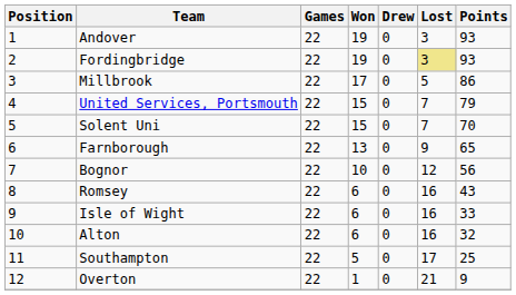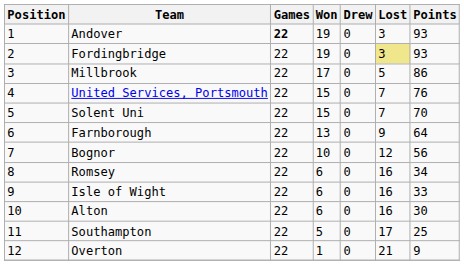 <table class="wikitable">
 <tr>
 <th>Position</th>
 <th>Team</th>
 <th>Games</th>
 <th>Won</th>
 <th>Drew</th>
 <th>Lost</th>
 <th>Points</th>
 </tr>
 <tr>
 <td>1</td>
 <td>Andover</td>
-<td>22</td>
+<td><strong>22</strong></td>
 <td>19</td>
 <td>0</td>
 <td>3</td>
 <td>93</td>
 </tr>
 <tr>
 <td>2</td>
 <td>Fordingbridge</td>
 <td>22</td>
 <td>19</td>
 <td>0</td>
 <td style="background: khaki;">3</td>
 <td>93</td>
 </tr>
 <tr>
 <td>3</td>
 <td>Millbrook</td>
 <td>22</td>
 <td>17</td>
 <td>0</td>
 <td>5</td>
 <td>86</td>
 </tr>
 <tr>
 <td>4</td>
 <td><a href='#'>United Services, Portsmouth</a></td>
 <td>22</td>
 <td>15</td>
 <td>0</td>
 <td>7</td>
-<td>79</td>
+<td>76</td>
 </tr>
 <tr>
 <td>5</td>
 <td>Solent Uni</td>
 <td>22</td>
 <td>15</td>
 <td>0</td>
 <td>7</td>
 <td>70</td>
 </tr>
 <tr>
 <td>6</td>
 <td>Farnborough</td>
 <td>22</td>
 <td>13</td>
 <td>0</td>
 <td>9</td>
-<td>65</td>
+<td>64</td>
 </tr>
 <tr>
 <td>7</td>
 <td>Bognor</td>
 <td>22</td>
 <td>10</td>
 <td>0</td>
 <td>12</td>
 <td>56</td>
 </tr>
 <tr>
 <td>8</td>
 <td>Romsey</td>
 <td>22</td>
 <td>6</td>
 <td>0</td>
 <td>16</td>
-<td>43</td>
+<td>34</td>
 </tr>
 <tr>
 <td>9</td>
 <td>Isle of Wight</td>
 <td>22</td>
 <td>6</td>
 <td>0</td>
 <td>16</td>
 <td>33</td>
 </tr>
 <tr>
 <td>10</td>
 <td>Alton</td>
 <td>22</td>
 <td>6</td>
 <td>0</td>
 <td>16</td>
-<td>32</td>
+<td>30</td>
 </tr>
 <tr>
 <td>11</td>
 <td>Southampton</td>
 <td>22</td>
 <td>5</td>
 <td>0</td>
 <td>17</td>
 <td>25</td>
 </tr>
 <tr>
 <td>12</td>
 <td>Overton</td>
 <td>22</td>
 <td>1</td>
 <td>0</td>
 <td>21</td>
 <td>9</td>
 </tr>
 <tr>
 </tr>
 </table>
